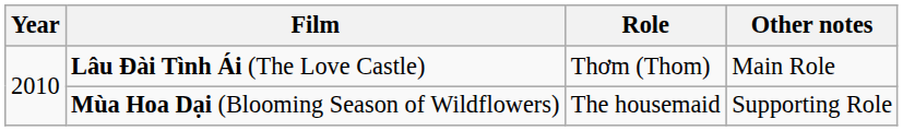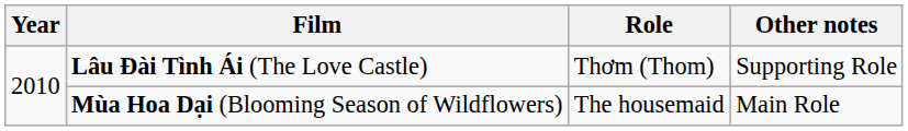 <table class="wikitable" style="font-size: 90%;">
 <tr>
 <th>Year</th>
 <th>Film</th>
 <th>Role</th>
 <th>Other notes</th>
 </tr>
 <tr>
 <td rowspan="2">2010</td>
 <td><strong>Lâu Đài Tình Ái</strong> (The Love Castle)</td>
 <td>Thơm (Thom)</td>
-<td>Main Role</td>
+<td>Supporting Role</td>
 </tr>
 <tr>
 <td><strong>Mùa Hoa Dại</strong> (Blooming Season of Wildflowers)</td>
 <td>The housemaid</td>
-<td>Supporting Role</td>
+<td>Main Role</td>
 </tr>
 </table>
